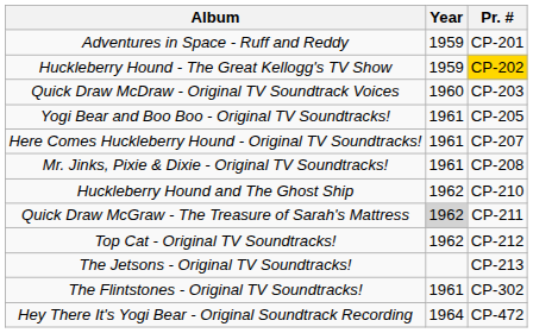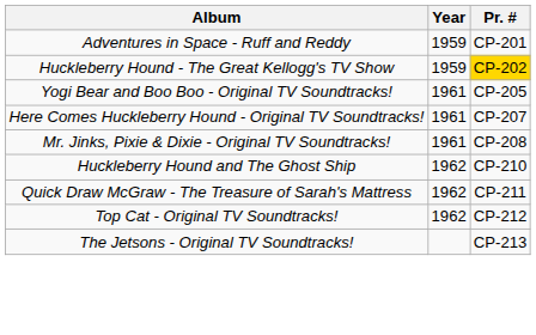 <table class="wikitable" style="text-align:center">
 <tr>
 <th>Album</th>
 <th>Year</th>
 <th>Pr. #</th>
 </tr>
 <tr>
 <td><em>Adventures in Space - Ruff and Reddy</em></td>
 <td>1959</td>
 <td>CP-201</td>
 </tr>
 <tr>
 <td><em>Huckleberry Hound - The Great Kellogg's TV Show</em></td>
 <td>1959</td>
 <td style="background: gold;">CP-202</td>
-</tr>
-<tr>
-<td><em>Quick Draw McDraw - Original TV Soundtrack Voices</em></td>
-<td>1960</td>
-<td>CP-203</td>
 </tr>
 <tr>
 <td><em>Yogi Bear and Boo Boo - Original TV Soundtracks!</em></td>
 <td>1961</td>
 <td>CP-205</td>
 </tr>
 <tr>
 <td><em>Here Comes Huckleberry Hound - Original TV Soundtracks!</em></td>
 <td>1961</td>
 <td>CP-207</td>
 </tr>
 <tr>
 <td><em>Mr. Jinks, Pixie & Dixie - Original TV Soundtracks!</em></td>
 <td>1961</td>
 <td>CP-208</td>
 </tr>
 <tr>
 <td><em>Huckleberry Hound and The Ghost Ship</em></td>
 <td>1962</td>
 <td>CP-210</td>
 </tr>
 <tr>
 <td><em>Quick Draw McGraw - The Treasure of Sarah's Mattress</em></td>
-<td style="background: lightgrey;">1962</td>
+<td>1962</td>
 <td>CP-211</td>
 </tr>
 <tr>
 <td><em>Top Cat - Original TV Soundtracks!</em></td>
 <td>1962</td>
 <td>CP-212</td>
 </tr>
 <tr>
 <td><em>The Jetsons - Original TV Soundtracks!</em></td>
 <td></td>
 <td>CP-213</td>
 </tr>
-<tr>
-<td><em>The Flintstones - Original TV Soundtracks!</em></td>
-<td>1961</td>
-<td>CP-302</td>
-</tr>
-<tr>
-<td><em>Hey There It's Yogi Bear - Original Soundtrack Recording</em></td>
-<td>1964</td>
-<td>CP-472</td>
-</tr>
 </table>
